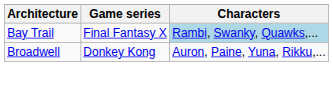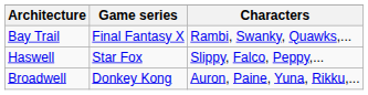 <table class="wikitable sortable">
 <tr>
 </tr>
 <tr>
 <th>Architecture</th>
 <th>Game series</th>
 <th>Characters</th>
 </tr>
 <tr>
 <td><a href='#'>Bay Trail</a></td>
 <td><a href='#'>Final Fantasy X</a></td>
-<td style="background: lightblue;"><a href='#'>Rambi</a>, <a href='#'>Swanky</a>, <a href='#'>Quawks</a>,...</td>
+<td><a href='#'>Rambi</a>, <a href='#'>Swanky</a>, <a href='#'>Quawks</a>,...</td>
+</tr>
+<tr>
+<td><a href='#'>Haswell</a></td>
+<td><a href='#'>Star Fox</a></td>
+<td><a href='#'>Slippy</a>, <a href='#'>Falco</a>, <a href='#'>Peppy</a>,...</td>
 </tr>
 <tr>
 <td><a href='#'>Broadwell</a></td>
 <td><a href='#'>Donkey Kong</a></td>
 <td><a href='#'>Auron</a>, <a href='#'>Paine</a>, <a href='#'>Yuna</a>, <a href='#'>Rikku</a>,...</td>
 </tr>
 </table>
